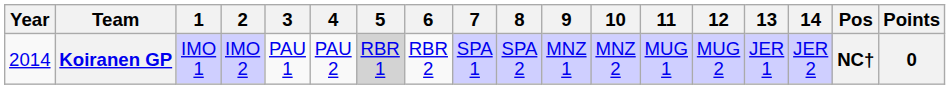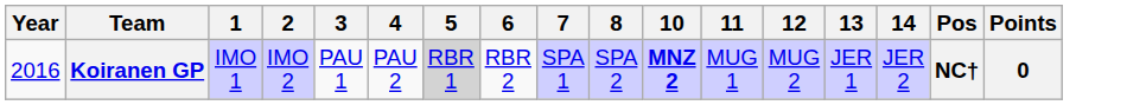 <table class="wikitable" style="text-align:center; font-size:85%">
 <tr>
 <th>Year</th>
 <th>Team</th>
 <th>1</th>
 <th>2</th>
 <th>3</th>
 <th>4</th>
 <th>5</th>
 <th>6</th>
 <th>7</th>
 <th>8</th>
-<th>9</th>
 <th>10</th>
 <th>11</th>
 <th>12</th>
 <th>13</th>
 <th>14</th>
 <th>Pos</th>
 <th>Points</th>
 </tr>
 <tr>
-<td><a href='#'>2014</a></td>
+<td><a href='#'>2016</a></td>
 <th><a href='#'>Koiranen GP</a></th>
 <td style="background:#cfcfff;"><a href='#'>IMO<br>1</a><br></td>
 <td style="background:#cfcfff;"><a href='#'>IMO<br>2</a><br></td>
 <td><a href='#'>PAU<br>1</a></td>
 <td><a href='#'>PAU<br>2</a></td>
 <td style="background: lightgrey;"><a href='#'>RBR<br>1</a></td>
 <td><a href='#'>RBR<br>2</a></td>
 <td style="background:#cfcfff;"><a href='#'>SPA<br>1</a><br></td>
 <td style="background:#cfcfff;"><a href='#'>SPA<br>2</a><br></td>
-<td style="background:#cfcfff;"><a href='#'>MNZ<br>1</a><br></td>
-<td style="background:#cfcfff;"><a href='#'>MNZ<br>2</a><br></td>
+<td style="background:#cfcfff;"><strong><a href='#'>MNZ<br>2</a><br></strong></td>
 <td style="background:#cfcfff;"><a href='#'>MUG<br>1</a><br></td>
 <td style="background:#cfcfff;"><a href='#'>MUG<br>2</a><br></td>
 <td style="background:#cfcfff;"><a href='#'>JER<br>1</a><br></td>
 <td style="background:#cfcfff"><a href='#'>JER<br>2</a><br></td>
 <th>NC†</th>
 <th>0</th>
 </tr>
 </table>
